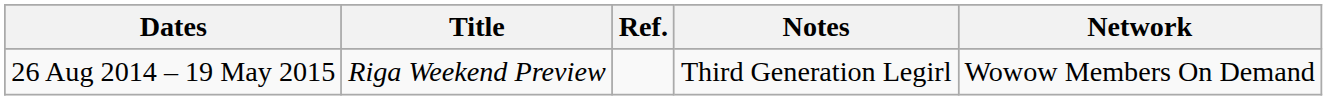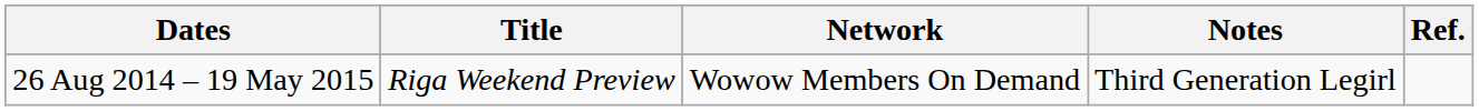 <table class="wikitable">
 <tr>
 <th>Dates</th>
 <th>Title</th>
+<th>Network</th>
+<th>Notes</th>
 <th>Ref.</th>
-<th>Notes</th>
-<th>Network</th>
 </tr>
 <tr>
 <td>26 Aug 2014 – 19 May 2015</td>
 <td><em>Riga Weekend Preview</em></td>
+<td>Wowow Members On Demand</td>
+<td>Third Generation Legirl</td>
 <td></td>
-<td>Third Generation Legirl</td>
-<td>Wowow Members On Demand</td>
 </tr>
 </table>
